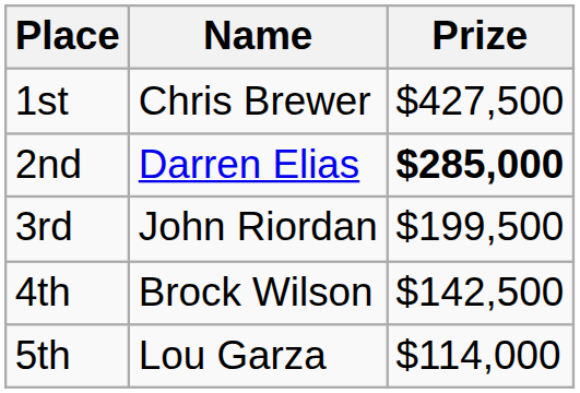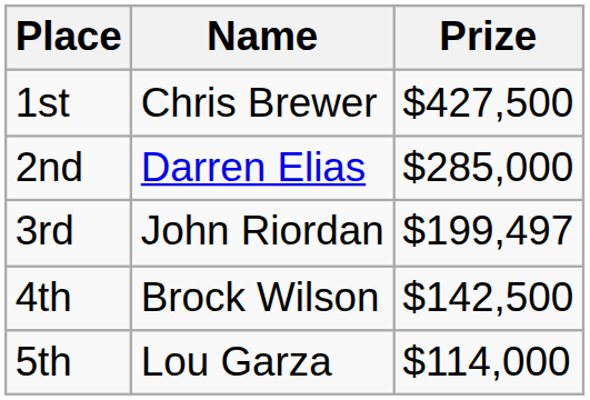 <table class="wikitable">
 <tr>
 <th>Place</th>
 <th>Name</th>
 <th>Prize</th>
 </tr>
 <tr>
 <td>1st</td>
 <td> Chris Brewer</td>
 <td>$427,500</td>
 </tr>
 <tr>
 <td>2nd</td>
 <td> <a href='#'>Darren Elias</a></td>
-<td><strong>$285,000</strong></td>
+<td>$285,000</td>
 </tr>
 <tr>
 <td>3rd</td>
 <td> John Riordan</td>
-<td>$199,500</td>
+<td>$199,497</td>
 </tr>
 <tr>
 <td>4th</td>
 <td> Brock Wilson</td>
 <td>$142,500</td>
 </tr>
 <tr>
 <td>5th</td>
 <td> Lou Garza</td>
 <td>$114,000</td>
 </tr>
 </table>
